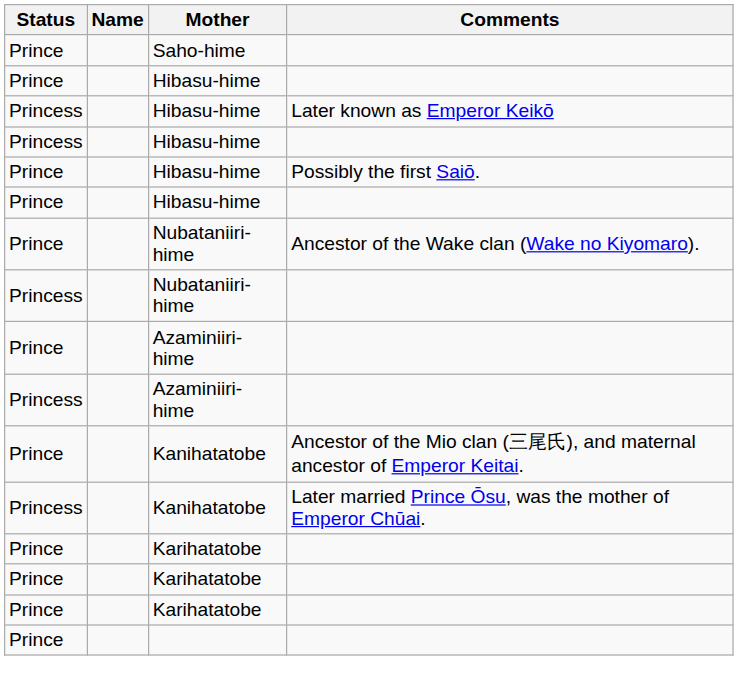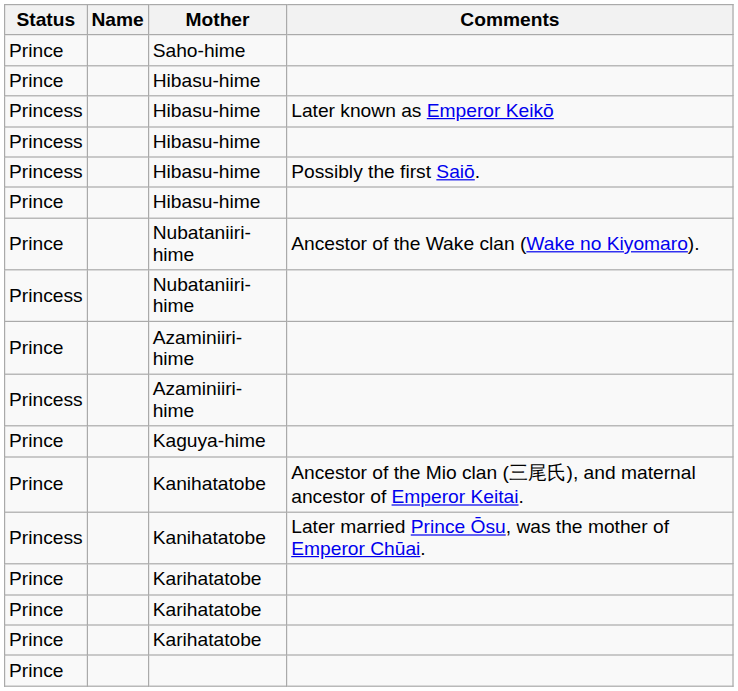 <table class="wikitable sortable">
 <tr>
 <th>Status</th>
 <th>Name</th>
 <th>Mother</th>
 <th class="unsortable">Comments</th>
 </tr>
 <tr>
 <td>Prince</td>
 <td></td>
 <td>Saho-hime</td>
 <td></td>
 </tr>
 <tr>
 <td>Prince</td>
 <td></td>
 <td>Hibasu-hime</td>
 <td></td>
 </tr>
 <tr>
 <td>Princess</td>
 <td></td>
 <td>Hibasu-hime</td>
 <td>Later known as <a href='#'>Emperor Keikō</a></td>
 </tr>
 <tr>
 <td>Princess</td>
 <td></td>
 <td>Hibasu-hime</td>
 <td></td>
 </tr>
 <tr>
-<td>Prince</td>
+<td>Princess</td>
 <td></td>
 <td>Hibasu-hime</td>
 <td>Possibly the first <a href='#'>Saiō</a>.</td>
 </tr>
 <tr>
 <td>Prince</td>
 <td></td>
 <td>Hibasu-hime</td>
 <td></td>
 </tr>
 <tr>
 <td>Prince</td>
 <td></td>
 <td>Nubataniiri-hime</td>
 <td>Ancestor of the Wake clan (<a href='#'>Wake no Kiyomaro</a>).</td>
 </tr>
 <tr>
 <td>Princess</td>
 <td></td>
 <td>Nubataniiri-hime</td>
 <td></td>
 </tr>
 <tr>
 <td>Prince</td>
 <td></td>
 <td>Azaminiiri-hime</td>
 <td></td>
 </tr>
 <tr>
 <td>Princess</td>
 <td></td>
 <td>Azaminiiri-hime</td>
+<td></td>
+</tr>
+<tr>
+<td>Prince</td>
+<td></td>
+<td>Kaguya-hime</td>
 <td></td>
 </tr>
 <tr>
 <td>Prince</td>
 <td></td>
 <td>Kanihatatobe</td>
 <td>Ancestor of the Mio clan (三尾氏), and maternal ancestor of <a href='#'>Emperor Keitai</a>.</td>
 </tr>
 <tr>
 <td>Princess</td>
 <td></td>
 <td>Kanihatatobe</td>
 <td>Later married <a href='#'>Prince Ōsu</a>, was the mother of <a href='#'>Emperor Chūai</a>.</td>
 </tr>
 <tr>
 <td>Prince</td>
 <td></td>
 <td>Karihatatobe</td>
 <td></td>
 </tr>
 <tr>
 <td>Prince</td>
 <td></td>
 <td>Karihatatobe</td>
 <td></td>
 </tr>
 <tr>
 <td>Prince</td>
 <td></td>
 <td>Karihatatobe</td>
 <td></td>
 </tr>
 <tr>
 <td>Prince</td>
 <td></td>
 <td></td>
 <td></td>
 </tr>
 </table>
